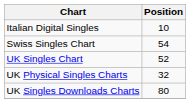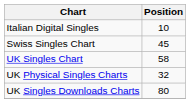 <table class="wikitable">
 <tr>
 <th align="left">Chart</th>
 <th align="left">Position</th>
 </tr>
 <tr>
 <td align="left">Italian Digital Singles</td>
 <td align="center">10</td>
 </tr>
 <tr>
 <td align="left">Swiss Singles Chart</td>
-<td align="center">54</td>
+<td align="center">45</td>
 </tr>
 <tr>
 <td align="left"><a href='#'>UK Singles Chart</a></td>
-<td align="center">52</td>
+<td align="center">58</td>
 </tr>
 <tr>
 <td align="left">UK <a href='#'>Physical Singles Charts</a></td>
 <td align="center">32</td>
 </tr>
 <tr>
 <td align="left">UK <a href='#'>Singles Downloads Charts</a></td>
 <td align="center">80</td>
 </tr>
 <tr>
 </tr>
 </table>
